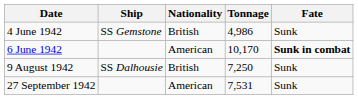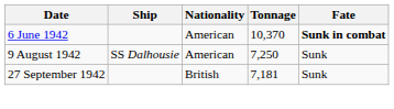 <table class="wikitable">
 <tr>
 <th>Date</th>
 <th>Ship</th>
 <th>Nationality</th>
 <th>Tonnage</th>
 <th>Fate</th>
 </tr>
 <tr>
-<td>4 June 1942</td>
-<td>SS <em>Gemstone</em></td>
-<td>British</td>
-<td>4,986</td>
-<td>Sunk</td>
-</tr>
-<tr>
 <td><a href='#'>6 June 1942</a></td>
 <td></td>
 <td>American</td>
-<td>10,170</td>
+<td>10,370</td>
 <td><strong>Sunk in combat</strong></td>
 </tr>
 <tr>
 <td>9 August 1942</td>
 <td>SS <em>Dalhousie</em></td>
-<td>British</td>
+<td>American</td>
 <td>7,250</td>
 <td>Sunk</td>
 </tr>
 <tr>
 <td>27 September 1942</td>
 <td></td>
-<td>American</td>
-<td>7,531</td>
+<td>British</td>
+<td>7,181</td>
 <td>Sunk</td>
 </tr>
 </table>
